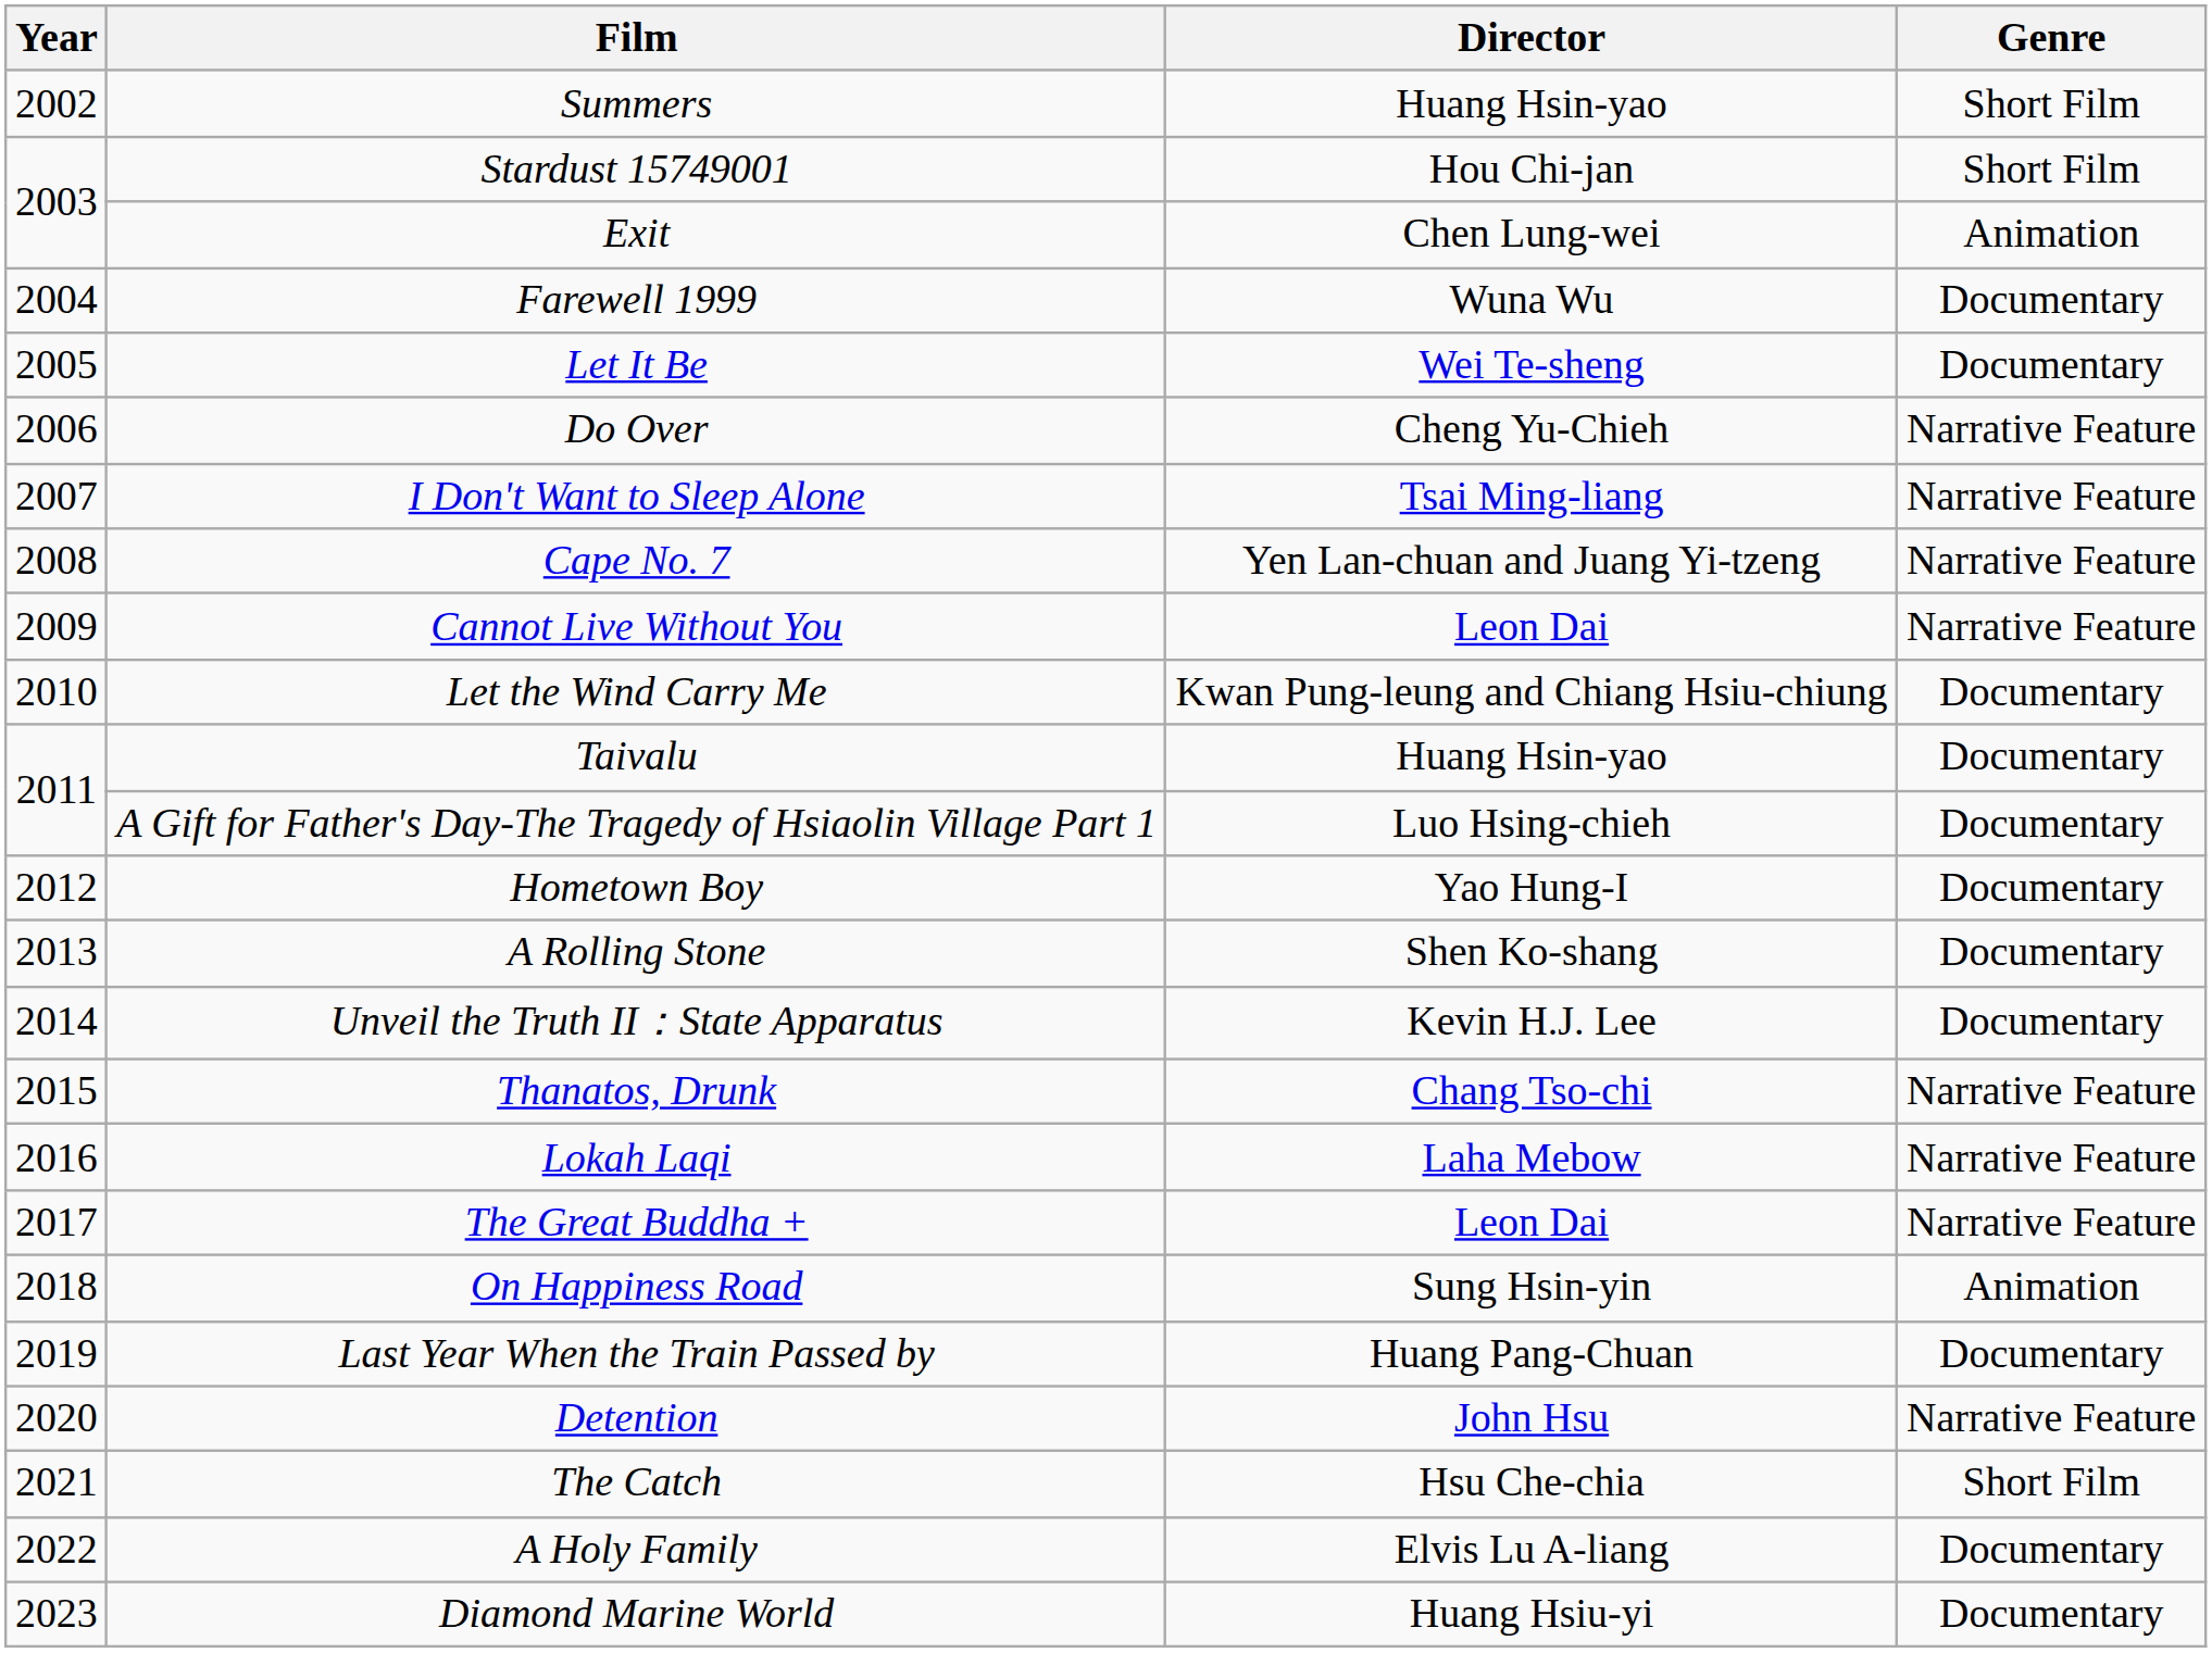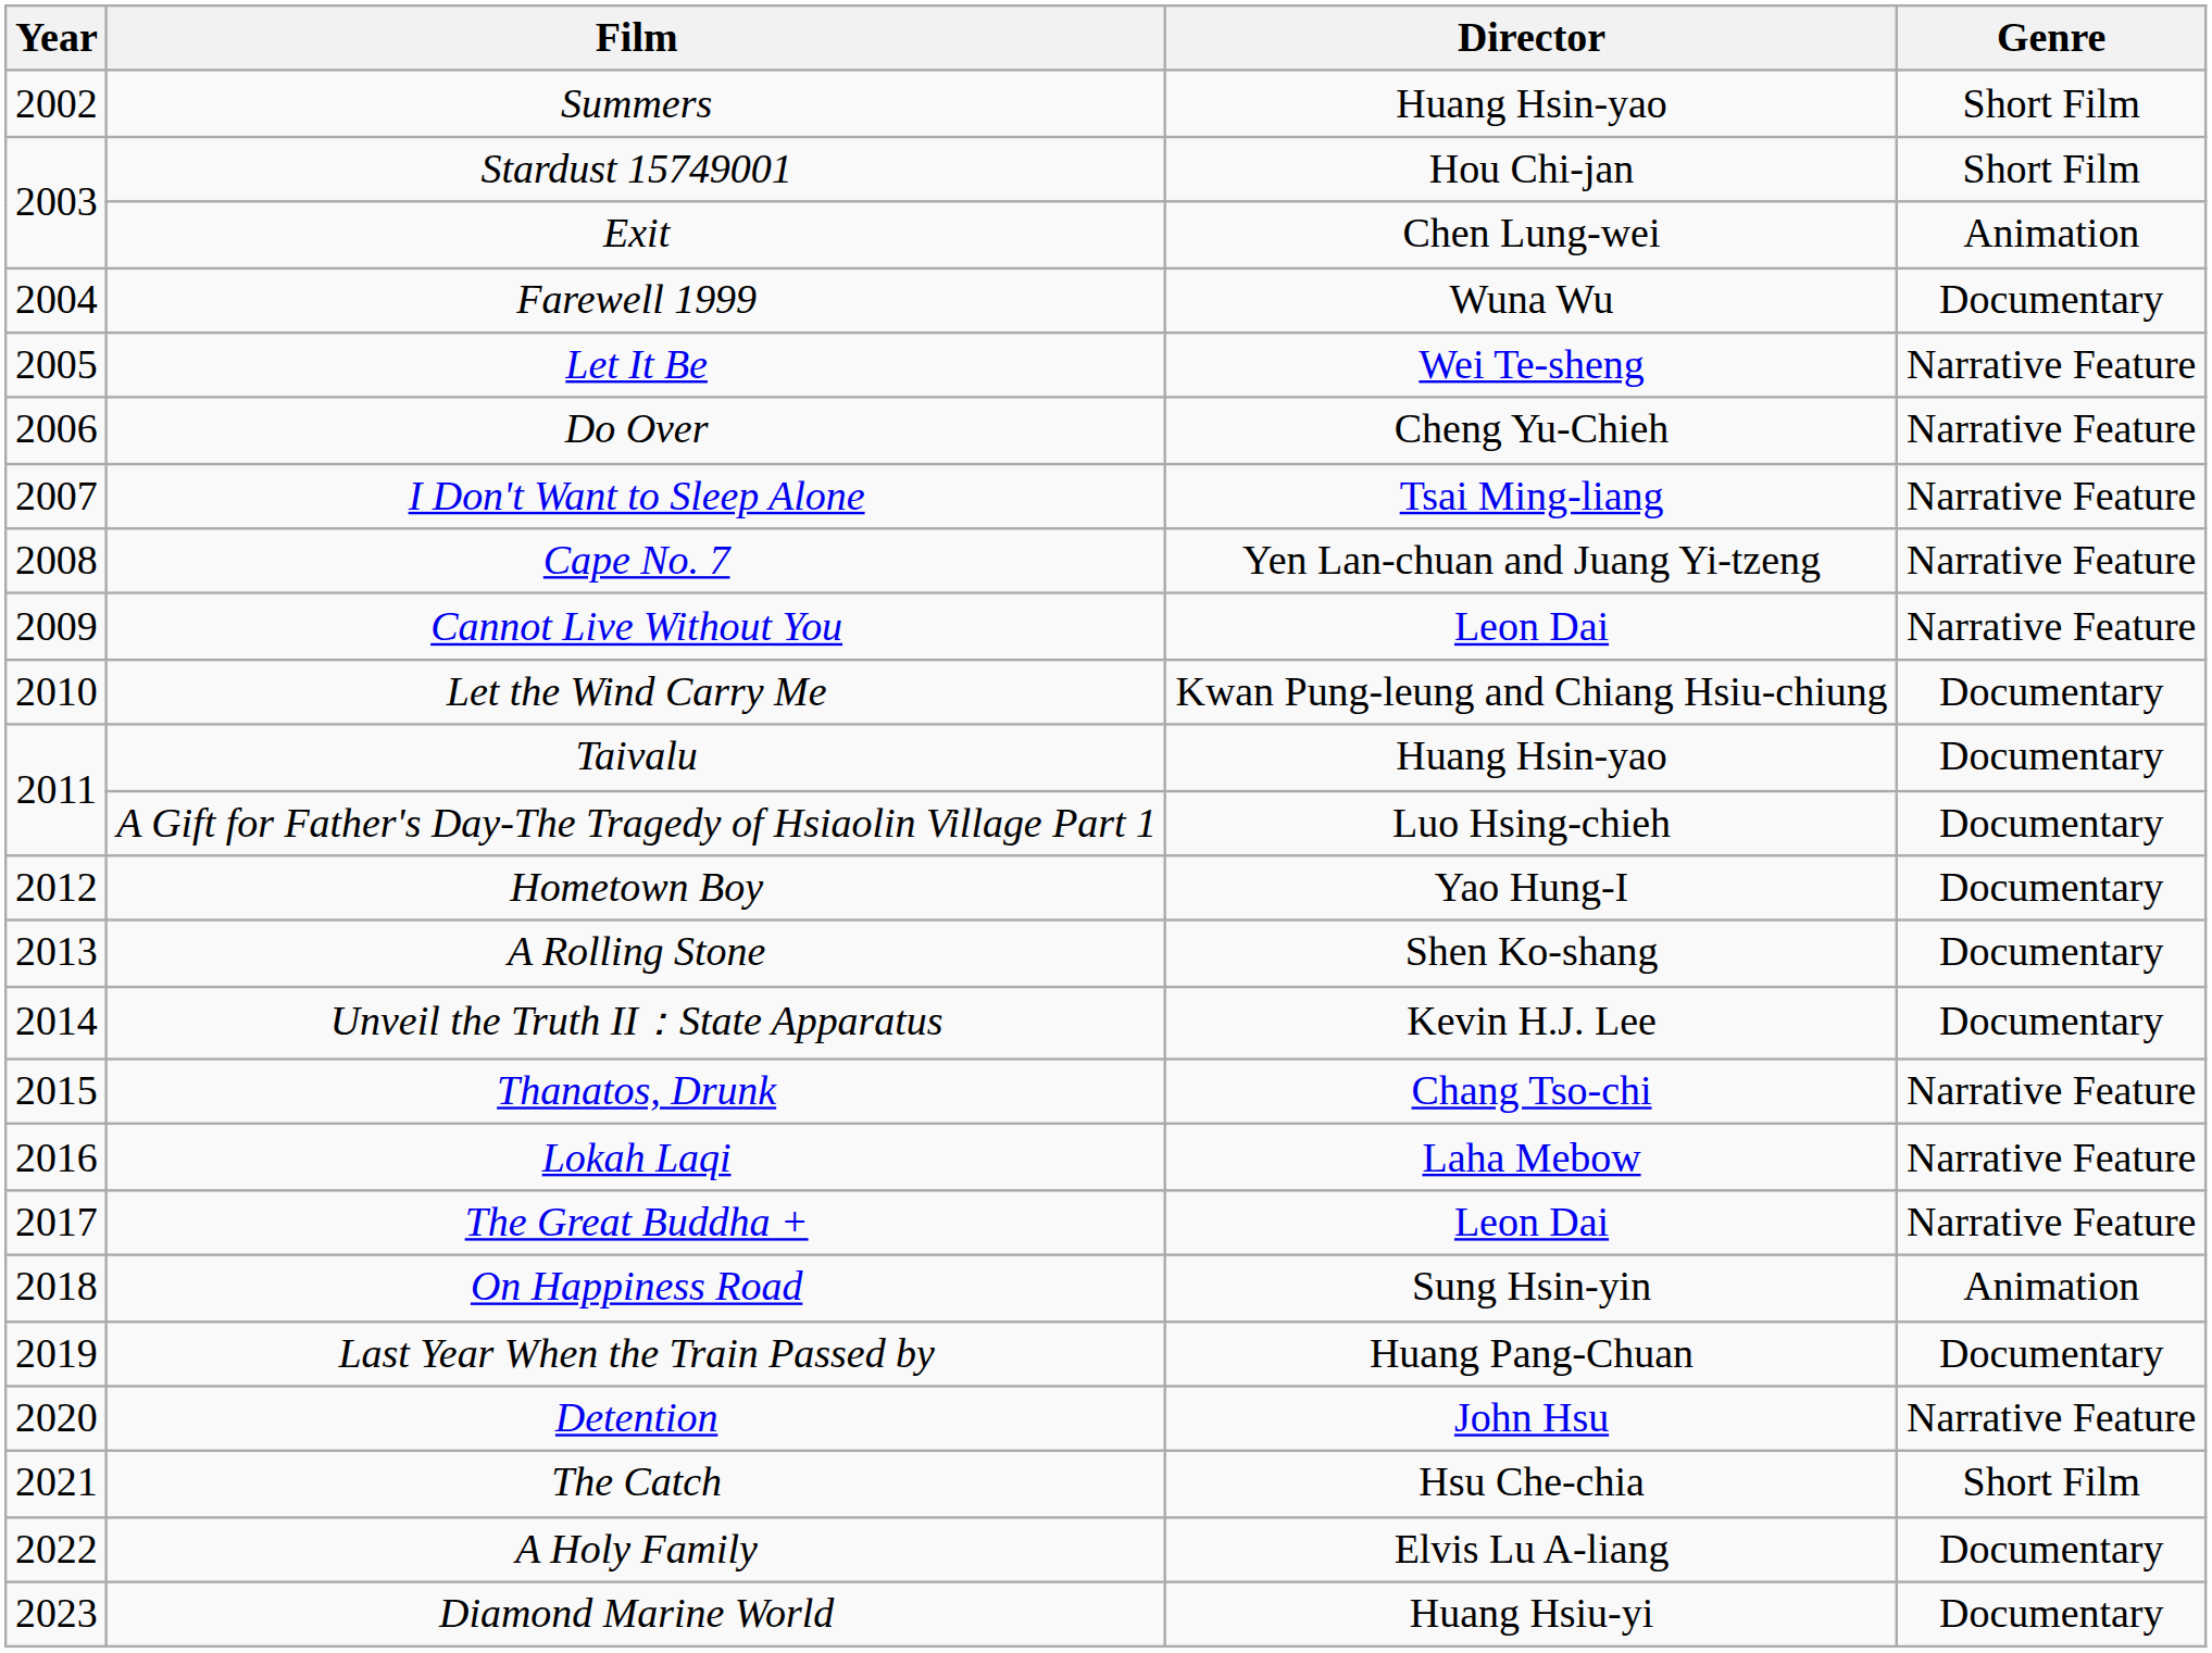 <table class="sortable wikitable" style="text-align:center">
 <tr>
 <th>Year</th>
 <th>Film</th>
 <th>Director</th>
 <th>Genre</th>
 </tr>
 <tr>
 <td>2002</td>
 <td><em>Summers</em></td>
 <td>Huang Hsin-yao</td>
 <td>Short Film</td>
 </tr>
 <tr>
 <td rowspan="2">2003</td>
 <td><em>Stardust 15749001</em></td>
 <td>Hou Chi-jan</td>
 <td>Short Film</td>
 </tr>
 <tr>
 <td><em>Exit</em></td>
 <td>Chen Lung-wei</td>
 <td>Animation</td>
 </tr>
 <tr>
 <td>2004</td>
 <td><em>Farewell 1999</em></td>
 <td>Wuna Wu</td>
 <td>Documentary</td>
 </tr>
 <tr>
 <td>2005</td>
 <td><em><a href='#'>Let It Be</a></em></td>
 <td><a href='#'>Wei Te-sheng</a></td>
-<td>Documentary</td>
+<td>Narrative Feature</td>
 </tr>
 <tr>
 <td>2006</td>
 <td><em>Do Over</em></td>
 <td>Cheng Yu-Chieh</td>
 <td>Narrative Feature</td>
 </tr>
 <tr>
 <td>2007</td>
 <td><em><a href='#'>I Don't Want to Sleep Alone</a></em></td>
 <td><a href='#'>Tsai Ming-liang</a></td>
 <td>Narrative Feature</td>
 </tr>
 <tr>
 <td>2008</td>
 <td><em><a href='#'>Cape No. 7</a></em></td>
 <td>Yen Lan-chuan and Juang Yi-tzeng</td>
 <td>Narrative Feature</td>
 </tr>
 <tr>
 <td>2009</td>
 <td><em><a href='#'>Cannot Live Without You</a></em></td>
 <td><a href='#'>Leon Dai</a></td>
 <td>Narrative Feature</td>
 </tr>
 <tr>
 <td>2010</td>
 <td><em>Let the Wind Carry Me</em></td>
 <td>Kwan Pung-leung and Chiang Hsiu-chiung</td>
 <td>Documentary</td>
 </tr>
 <tr>
 <td rowspan="2">2011</td>
 <td><em>Taivalu</em></td>
 <td>Huang Hsin-yao</td>
 <td>Documentary</td>
 </tr>
 <tr>
 <td><em>A Gift for Father's Day-The Tragedy of Hsiaolin Village Part 1</em></td>
 <td>Luo Hsing-chieh</td>
 <td>Documentary</td>
 </tr>
 <tr>
 <td>2012</td>
 <td><em>Hometown Boy</em></td>
 <td>Yao Hung-I</td>
 <td>Documentary</td>
 </tr>
 <tr>
 <td>2013</td>
 <td><em>A Rolling Stone</em></td>
 <td>Shen Ko-shang</td>
 <td>Documentary</td>
 </tr>
 <tr>
 <td>2014</td>
 <td><em>Unveil the Truth II：State Apparatus</em></td>
 <td>Kevin H.J. Lee</td>
 <td>Documentary</td>
 </tr>
 <tr>
 <td>2015</td>
 <td><em><a href='#'>Thanatos, Drunk</a></em></td>
 <td><a href='#'>Chang Tso-chi</a></td>
 <td>Narrative Feature</td>
 </tr>
 <tr>
 <td>2016</td>
 <td><em><a href='#'>Lokah Laqi</a></em></td>
 <td><a href='#'>Laha Mebow</a></td>
 <td>Narrative Feature</td>
 </tr>
 <tr>
 <td>2017</td>
 <td><em><a href='#'>The Great Buddha +</a></em></td>
 <td><a href='#'>Leon Dai</a></td>
 <td>Narrative Feature</td>
 </tr>
 <tr>
 <td>2018</td>
 <td><em><a href='#'>On Happiness Road</a></em></td>
 <td>Sung Hsin-yin</td>
 <td>Animation</td>
 </tr>
 <tr>
 <td>2019</td>
 <td><em>Last Year When the Train Passed by</em></td>
 <td>Huang Pang-Chuan</td>
 <td>Documentary</td>
 </tr>
 <tr>
 <td>2020</td>
 <td><em><a href='#'>Detention</a></em></td>
 <td><a href='#'>John Hsu</a></td>
 <td>Narrative Feature</td>
 </tr>
 <tr>
 <td>2021</td>
 <td><em>The Catch</em></td>
 <td>Hsu Che-chia</td>
 <td>Short Film</td>
 </tr>
 <tr>
 <td>2022</td>
 <td><em>A Holy Family</em></td>
 <td>Elvis Lu A-liang</td>
 <td>Documentary</td>
 </tr>
 <tr>
 <td>2023</td>
 <td><em>Diamond Marine World</em></td>
 <td>Huang Hsiu-yi</td>
 <td>Documentary</td>
 </tr>
 </table>
